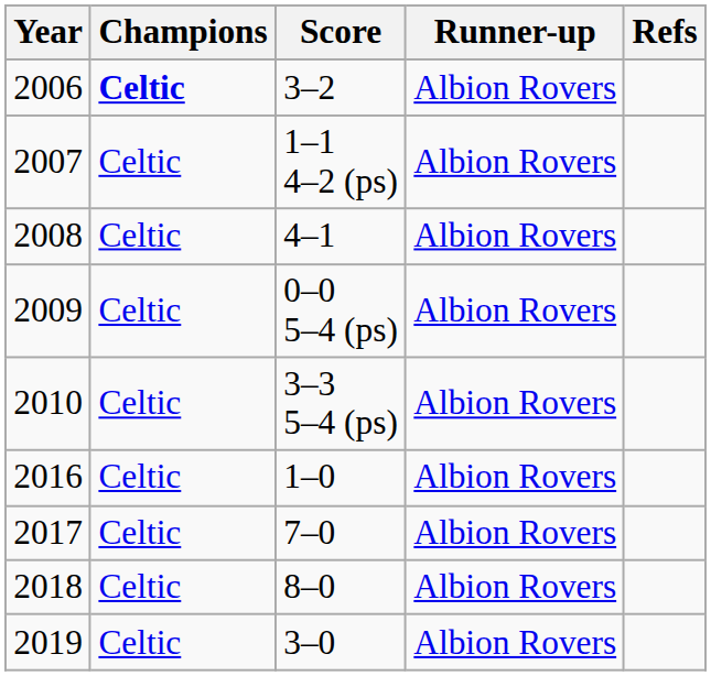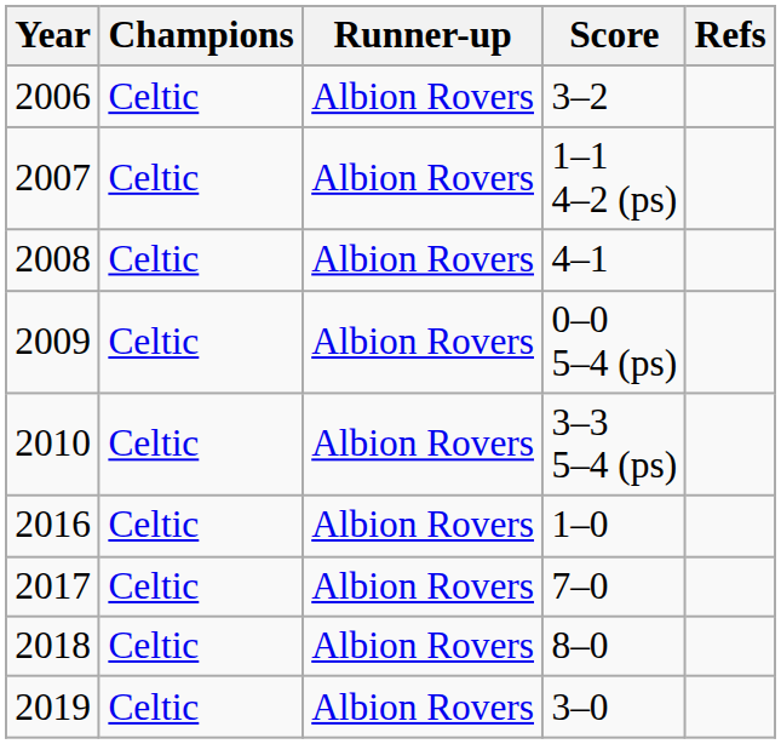 <table class="wikitable unsortable">
 <tr>
 <th>Year</th>
 <th>Champions</th>
+<th>Runner-up</th>
 <th>Score</th>
-<th>Runner-up</th>
 <th>Refs</th>
 </tr>
 <tr>
 <td>2006</td>
-<td><strong><a href='#'>Celtic</a></strong></td>
+<td><a href='#'>Celtic</a></td>
+<td><a href='#'>Albion Rovers</a></td>
 <td>3–2</td>
-<td><a href='#'>Albion Rovers</a></td>
 <td></td>
 </tr>
 <tr>
 <td>2007</td>
 <td><a href='#'>Celtic</a></td>
+<td><a href='#'>Albion Rovers</a></td>
 <td>1–1<br>4–2 (ps)</td>
-<td><a href='#'>Albion Rovers</a></td>
 <td></td>
 </tr>
 <tr>
 <td>2008</td>
 <td><a href='#'>Celtic</a></td>
+<td><a href='#'>Albion Rovers</a></td>
 <td>4–1</td>
-<td><a href='#'>Albion Rovers</a></td>
 <td></td>
 </tr>
 <tr>
 <td>2009</td>
 <td><a href='#'>Celtic</a></td>
+<td><a href='#'>Albion Rovers</a></td>
 <td>0–0<br>5–4 (ps)</td>
-<td><a href='#'>Albion Rovers</a></td>
 <td></td>
 </tr>
 <tr>
 <td>2010</td>
 <td><a href='#'>Celtic</a></td>
+<td><a href='#'>Albion Rovers</a></td>
 <td>3–3<br>5–4 (ps)</td>
-<td><a href='#'>Albion Rovers</a></td>
 <td></td>
 </tr>
 <tr>
 <td>2016</td>
 <td><a href='#'>Celtic</a></td>
+<td><a href='#'>Albion Rovers</a></td>
 <td>1–0</td>
-<td><a href='#'>Albion Rovers</a></td>
 <td></td>
 </tr>
 <tr>
 <td>2017</td>
 <td><a href='#'>Celtic</a></td>
+<td><a href='#'>Albion Rovers</a></td>
 <td>7–0</td>
-<td><a href='#'>Albion Rovers</a></td>
 <td></td>
 </tr>
 <tr>
 <td>2018</td>
 <td><a href='#'>Celtic</a></td>
+<td><a href='#'>Albion Rovers</a></td>
 <td>8–0</td>
-<td><a href='#'>Albion Rovers</a></td>
 <td></td>
 </tr>
 <tr>
 <td>2019</td>
 <td><a href='#'>Celtic</a></td>
+<td><a href='#'>Albion Rovers</a></td>
 <td>3–0</td>
-<td><a href='#'>Albion Rovers</a></td>
 <td></td>
 </tr>
 </table>
